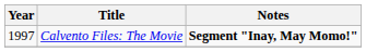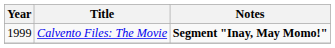 <table class="wikitable sortable">
 <tr>
 <th>Year</th>
 <th>Title</th>
 <th>Notes</th>
 </tr>
 <tr>
-<td>1997</td>
+<td>1999</td>
 <td><em><a href='#'>Calvento Files: The Movie</a></em></td>
 <td><strong>Segment "Inay, May Momo!"</strong></td>
 </tr>
 <tr>
 </tr>
 </table>
